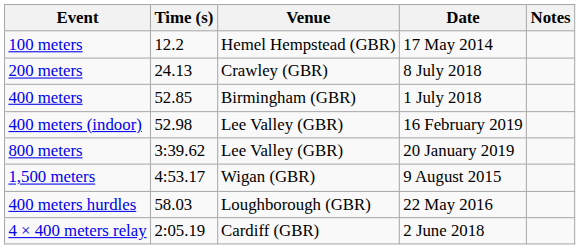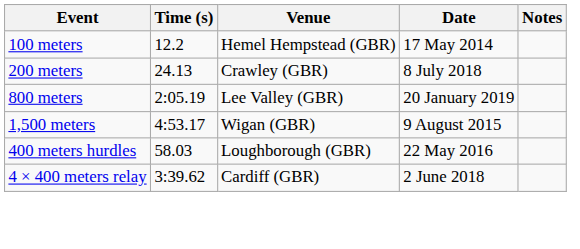 <table class=wikitable>
 <tr>
 <th>Event</th>
 <th>Time (s)</th>
 <th>Venue</th>
 <th>Date</th>
 <th>Notes</th>
 </tr>
 <tr>
 <td><a href='#'>100 meters</a></td>
 <td>12.2</td>
 <td>Hemel Hempstead (GBR)</td>
 <td>17 May 2014</td>
 <td></td>
 </tr>
 <tr>
 <td><a href='#'>200 meters</a></td>
 <td>24.13</td>
 <td>Crawley (GBR)</td>
 <td>8 July 2018</td>
 <td></td>
 </tr>
 <tr>
-<td><a href='#'>400 meters</a></td>
-<td>52.85</td>
-<td>Birmingham (GBR)</td>
-<td>1 July 2018</td>
-<td></td>
-</tr>
-<tr>
-<td><a href='#'>400 meters (indoor)</a></td>
-<td>52.98</td>
-<td>Lee Valley (GBR)</td>
-<td>16 February 2019</td>
-<td></td>
-</tr>
-<tr>
 <td><a href='#'>800 meters</a></td>
-<td>3:39.62</td>
+<td>2:05.19</td>
 <td>Lee Valley (GBR)</td>
 <td>20 January 2019</td>
 <td></td>
 </tr>
 <tr>
 <td><a href='#'>1,500 meters</a></td>
 <td>4:53.17</td>
 <td>Wigan (GBR)</td>
 <td>9 August 2015</td>
 <td></td>
 </tr>
 <tr>
 <td><a href='#'>400 meters hurdles</a></td>
 <td>58.03</td>
 <td>Loughborough (GBR)</td>
 <td>22 May 2016</td>
 <td></td>
 </tr>
 <tr>
 <td><a href='#'>4 × 400 meters relay</a></td>
-<td>2:05.19</td>
+<td>3:39.62</td>
 <td>Cardiff (GBR)</td>
 <td>2 June 2018</td>
 <td></td>
 </tr>
 </table>
